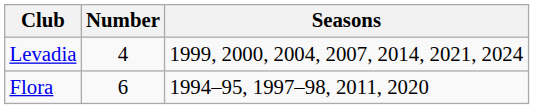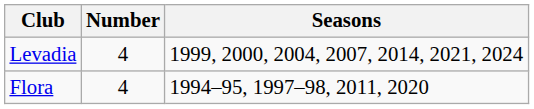 <table class="wikitable sortable">
 <tr>
 <th>Club</th>
 <th>Number</th>
 <th>Seasons</th>
 </tr>
 <tr>
 <td><a href='#'>Levadia</a></td>
 <td style="text-align:center">4</td>
 <td>1999, 2000, 2004, 2007, 2014, 2021, 2024</td>
 </tr>
 <tr>
 <td><a href='#'>Flora</a></td>
-<td style="text-align:center">6</td>
+<td style="text-align:center">4</td>
 <td>1994–95, 1997–98, 2011, 2020</td>
 </tr>
 </table>
